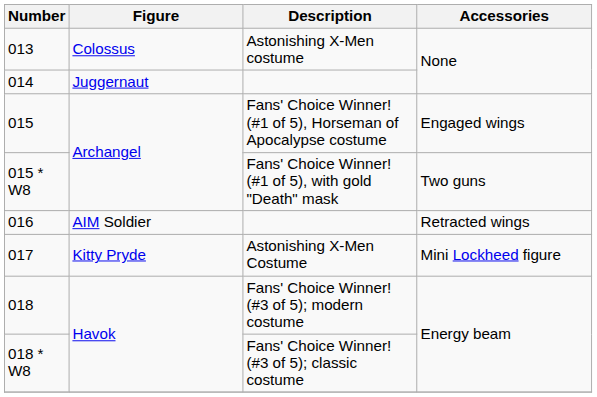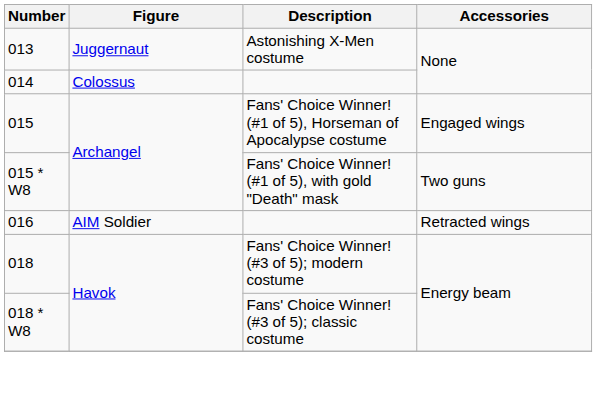 <table class="wikitable" width="70%">
 <tr>
 <th width=10%>Number</th>
 <th width=30%>Figure</th>
 <th width=30%>Description</th>
 <th width=30%>Accessories</th>
 </tr>
 <tr>
 <td>013</td>
-<td><a href='#'>Colossus</a></td>
+<td><a href='#'>Juggernaut</a></td>
 <td>Astonishing X-Men costume</td>
 <td rowspan="2">None</td>
 </tr>
 <tr>
 <td>014</td>
-<td><a href='#'>Juggernaut</a></td>
+<td><a href='#'>Colossus</a></td>
 <td></td>
 </tr>
 <tr>
 <td>015</td>
 <td rowspan="2"><a href='#'>Archangel</a></td>
 <td>Fans' Choice Winner! (#1 of 5), Horseman of Apocalypse costume</td>
 <td>Engaged wings</td>
 </tr>
 <tr>
 <td>015 * W8</td>
 <td>Fans' Choice Winner! (#1 of 5), with gold "Death" mask</td>
 <td>Two guns</td>
 </tr>
 <tr>
 <td>016</td>
 <td><a href='#'>AIM</a> Soldier</td>
 <td></td>
 <td>Retracted wings</td>
 </tr>
 <tr>
-<td>017</td>
-<td><a href='#'>Kitty Pryde</a></td>
-<td>Astonishing X-Men Costume</td>
-<td>Mini <a href='#'>Lockheed</a> figure</td>
-</tr>
-<tr>
 <td>018</td>
 <td rowspan="2"><a href='#'>Havok</a></td>
 <td>Fans' Choice Winner! (#3 of 5); modern costume</td>
 <td rowspan="2">Energy beam</td>
 </tr>
 <tr>
 <td>018 * W8</td>
 <td>Fans' Choice Winner! (#3 of 5); classic costume</td>
 </tr>
 <tr>
 </tr>
 </table>
